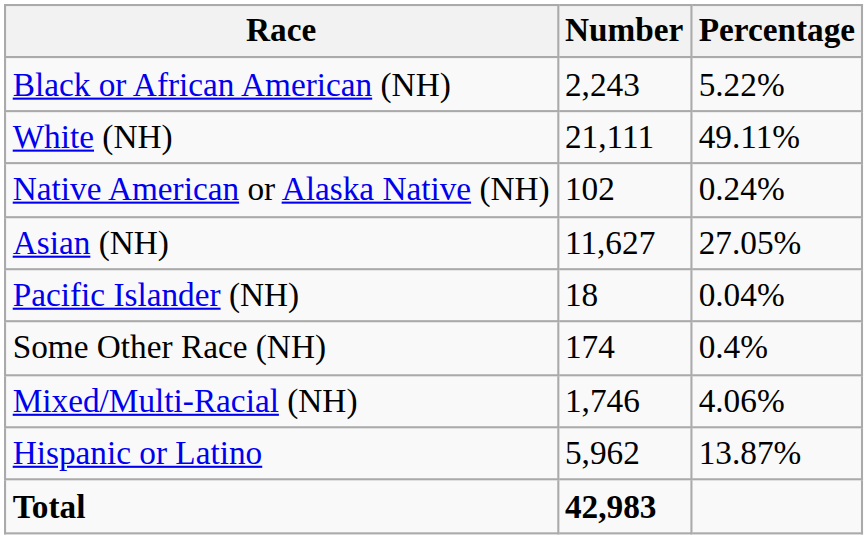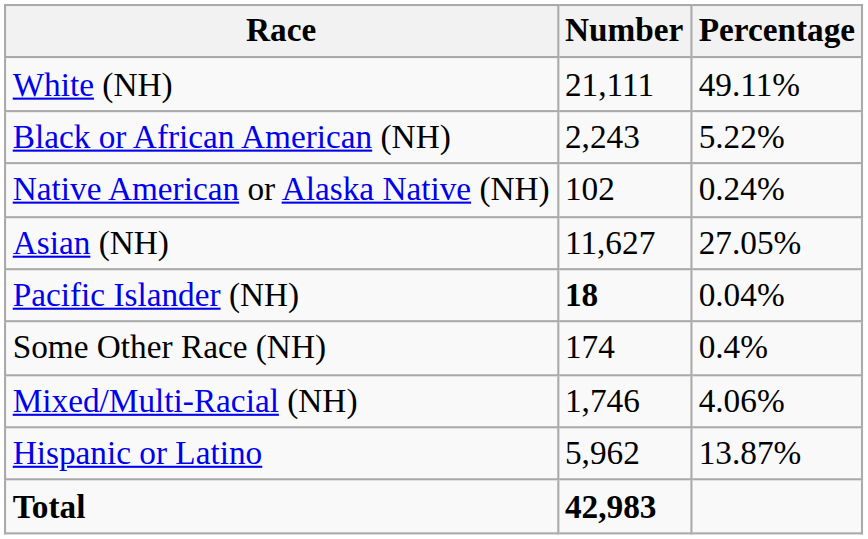 <table class="wikitable">
 <tr>
 <th>Race</th>
 <th>Number</th>
 <th>Percentage</th>
 </tr>
 <tr>
+<td><a href='#'>White</a> (NH)</td>
+<td>21,111</td>
+<td>49.11%</td>
+</tr>
+<tr>
 <td><a href='#'>Black or African American</a> (NH)</td>
 <td>2,243</td>
 <td>5.22%</td>
-</tr>
-<tr>
-<td><a href='#'>White</a> (NH)</td>
-<td>21,111</td>
-<td>49.11%</td>
 </tr>
 <tr>
 <td><a href='#'>Native American</a> or <a href='#'>Alaska Native</a> (NH)</td>
 <td>102</td>
 <td>0.24%</td>
 </tr>
 <tr>
 <td><a href='#'>Asian</a> (NH)</td>
 <td>11,627</td>
 <td>27.05%</td>
 </tr>
 <tr>
 <td><a href='#'>Pacific Islander</a> (NH)</td>
-<td>18</td>
+<td><strong>18</strong></td>
 <td>0.04%</td>
 </tr>
 <tr>
 <td>Some Other Race (NH)</td>
 <td>174</td>
 <td>0.4%</td>
 </tr>
 <tr>
 <td><a href='#'>Mixed/Multi-Racial</a> (NH)</td>
 <td>1,746</td>
 <td>4.06%</td>
 </tr>
 <tr>
 <td><a href='#'>Hispanic or Latino</a></td>
 <td>5,962</td>
 <td>13.87%</td>
 </tr>
 <tr>
 <td><strong>Total</strong></td>
 <td><strong>42,983</strong></td>
 <td></td>
 </tr>
 </table>
